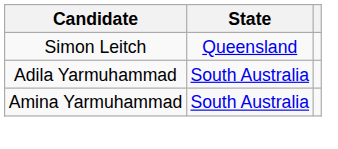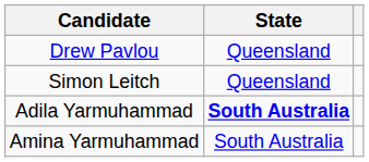 <table class="wikitable" style="text-align:center; font-size:95%">
 <tr>
 <th>Candidate</th>
 <th>State</th>
 <th></th>
+</tr>
+<tr>
+<td><a href='#'>Drew Pavlou</a></td>
+<td><a href='#'>Queensland</a></td>
+<td></td>
 </tr>
 <tr>
 <td>Simon Leitch</td>
 <td><a href='#'>Queensland</a></td>
 <td></td>
 </tr>
 <tr>
 <td>Adila Yarmuhammad</td>
-<td><a href='#'>South Australia</a></td>
+<td><strong><a href='#'>South Australia</a></strong></td>
 <td></td>
 </tr>
 <tr>
 <td>Amina Yarmuhammad</td>
 <td><a href='#'>South Australia</a></td>
 <td></td>
 </tr>
 </table>
